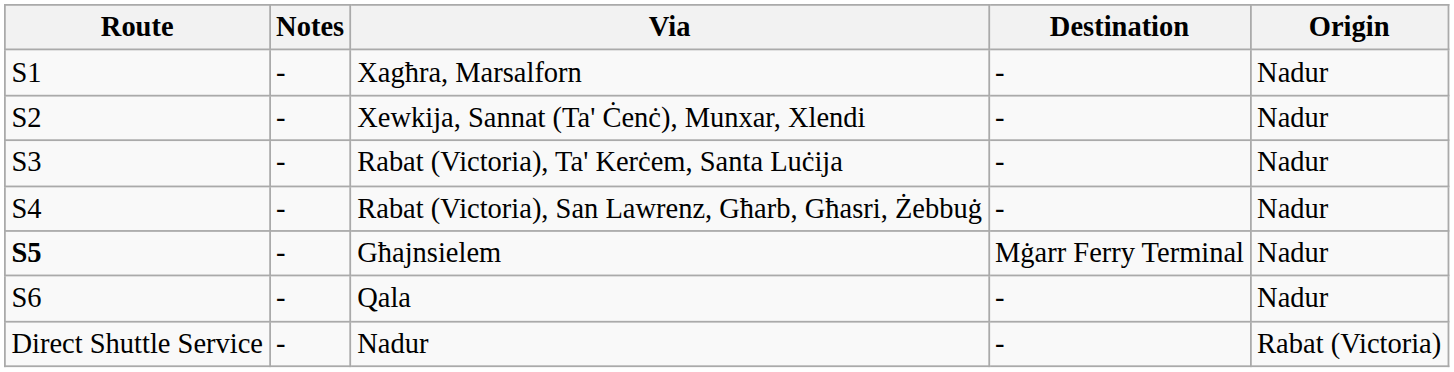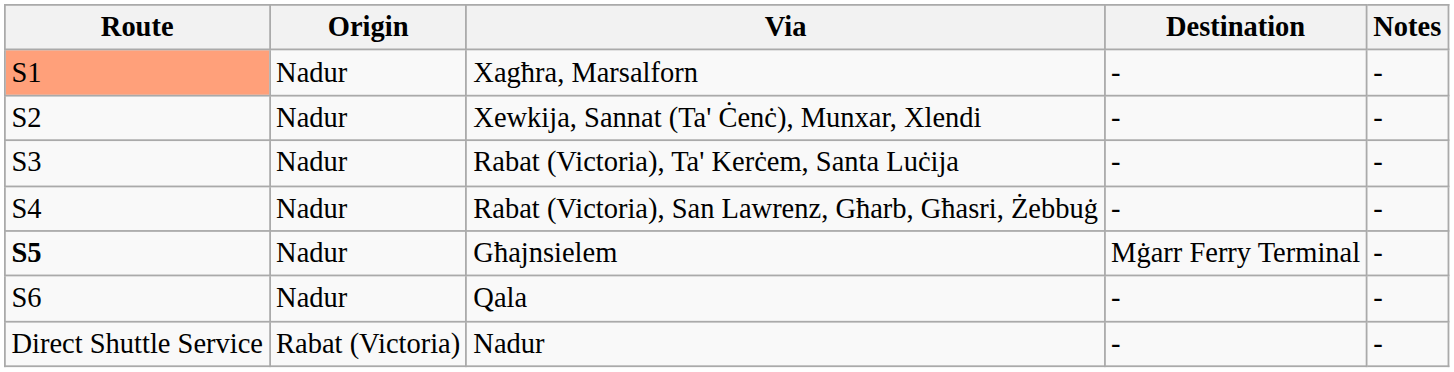 <table class="wikitable sortable">
 <tr>
 <th>Route</th>
-<th>Notes</th>
+<th>Origin</th>
 <th>Via</th>
 <th>Destination</th>
-<th>Origin</th>
+<th>Notes</th>
 </tr>
 <tr>
-<td>S1</td>
-<td>-</td>
+<td style="background: lightsalmon;">S1</td>
+<td>Nadur</td>
 <td>Xagħra, Marsalforn</td>
 <td>-</td>
-<td>Nadur</td>
+<td>-</td>
 </tr>
 <tr>
 <td>S2</td>
-<td>-</td>
+<td>Nadur</td>
 <td>Xewkija, Sannat (Ta' Ċenċ), Munxar, Xlendi</td>
 <td>-</td>
-<td>Nadur</td>
+<td>-</td>
 </tr>
 <tr>
 <td>S3</td>
-<td>-</td>
+<td>Nadur</td>
 <td>Rabat (Victoria), Ta' Kerċem, Santa Luċija</td>
 <td>-</td>
-<td>Nadur</td>
+<td>-</td>
 </tr>
 <tr>
 <td>S4</td>
-<td>-</td>
+<td>Nadur</td>
 <td>Rabat (Victoria), San Lawrenz, Għarb, Għasri, Żebbuġ</td>
 <td>-</td>
-<td>Nadur</td>
+<td>-</td>
 </tr>
 <tr>
 <td><strong>S5</strong></td>
-<td>-</td>
+<td>Nadur</td>
 <td>Għajnsielem</td>
 <td>Mġarr Ferry Terminal</td>
-<td>Nadur</td>
+<td>-</td>
 </tr>
 <tr>
 <td>S6</td>
-<td>-</td>
+<td>Nadur</td>
 <td>Qala</td>
 <td>-</td>
-<td>Nadur</td>
+<td>-</td>
 </tr>
 <tr>
 <td>Direct Shuttle Service</td>
-<td>-</td>
+<td>Rabat (Victoria)</td>
 <td>Nadur</td>
 <td>-</td>
-<td>Rabat (Victoria)</td>
+<td>-</td>
 </tr>
 </table>
